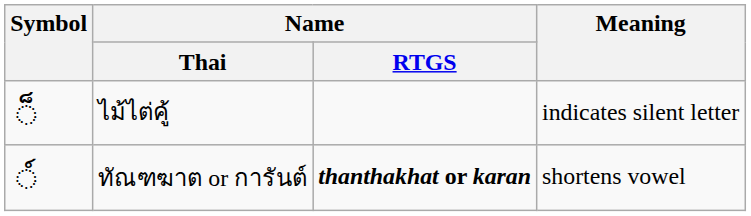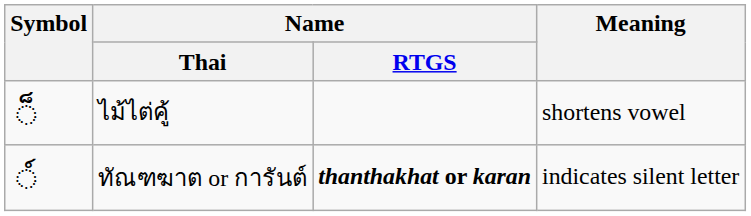 <table class="wikitable">
 <tr valign="top">
 <th rowspan="2">Symbol</th>
 <th colspan="2">Name</th>
 <th rowspan="2">Meaning</th>
 </tr>
 <tr>
 <th>Thai</th>
 <th><a href='#'>RTGS</a></th>
 </tr>
 <tr>
 <td> <big><big>◌็</big></big></td>
 <td>ไม้ไต่คู้</td>
 <td></td>
-<td>indicates silent letter</td>
+<td>shortens vowel</td>
 </tr>
 <tr>
 <td> <big><big>◌์</big></big></td>
 <td>ทัณฑฆาต or การันต์</td>
 <td><strong><em>thanthakhat</em> or <em>karan</em></strong></td>
-<td>shortens vowel</td>
+<td>indicates silent letter</td>
 </tr>
 </table>
